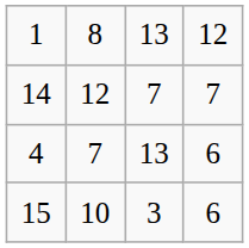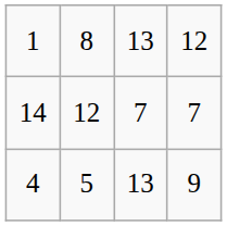 <table class="wikitable" style="margin-left:auto;margin-right:auto;text-align:center;width:8em;height:8em;table-layout:fixed;">
 <tr>
 <td>1</td>
 <td>8</td>
 <td>13</td>
 <td>12</td>
 </tr>
 <tr>
 <td>14</td>
 <td>12</td>
 <td>7</td>
 <td>7</td>
 </tr>
 <tr>
 <td>4</td>
-<td>7</td>
+<td>5</td>
 <td>13</td>
-<td>6</td>
-</tr>
-<tr>
-<td>15</td>
-<td>10</td>
-<td>3</td>
-<td>6</td>
+<td>9</td>
 </tr>
 </table>
